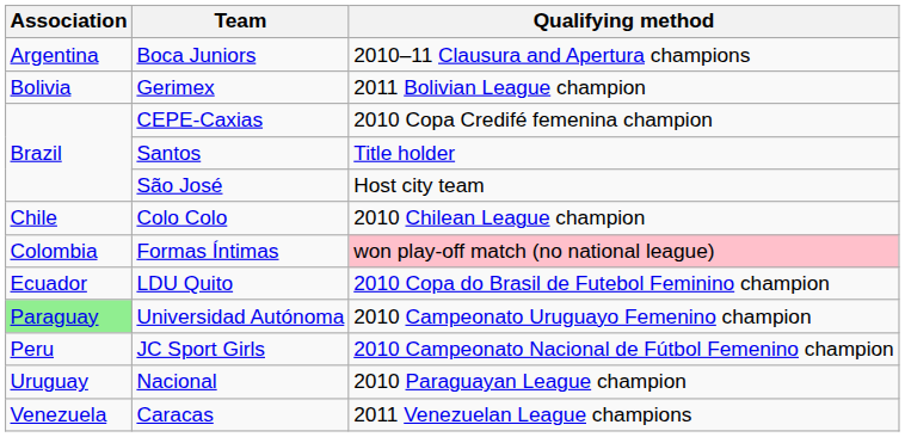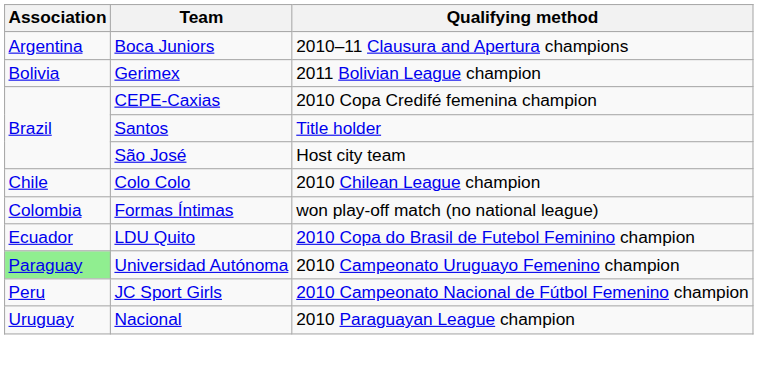 <table class="wikitable">
 <tr>
 <th>Association</th>
 <th>Team</th>
 <th>Qualifying method</th>
 </tr>
 <tr>
 <td> <a href='#'>Argentina</a></td>
 <td><a href='#'>Boca Juniors</a></td>
 <td>2010–11 <a href='#'>Clausura and Apertura</a> champions</td>
 </tr>
 <tr>
 <td> <a href='#'>Bolivia</a></td>
 <td><a href='#'>Gerimex</a></td>
 <td>2011 <a href='#'>Bolivian League</a> champion</td>
 </tr>
 <tr>
 <td rowspan=3> <a href='#'>Brazil</a></td>
 <td><a href='#'>CEPE-Caxias</a></td>
 <td>2010 Copa Credifé femenina champion</td>
 </tr>
 <tr>
 <td><a href='#'>Santos</a></td>
 <td><a href='#'>Title holder</a></td>
 </tr>
 <tr>
 <td><a href='#'>São José</a></td>
 <td>Host city team</td>
 </tr>
 <tr>
 <td> <a href='#'>Chile</a></td>
 <td><a href='#'>Colo Colo</a></td>
 <td>2010 <a href='#'>Chilean League</a> champion</td>
 </tr>
 <tr>
 <td> <a href='#'>Colombia</a></td>
 <td><a href='#'>Formas Íntimas</a></td>
-<td style="background: pink;">won play-off match (no national league)</td>
+<td>won play-off match (no national league)</td>
 </tr>
 <tr>
 <td> <a href='#'>Ecuador</a></td>
 <td><a href='#'>LDU Quito</a></td>
 <td><a href='#'>2010 Copa do Brasil de Futebol Feminino</a> champion</td>
 </tr>
 <tr>
 <td style="background: lightgreen;"> <a href='#'>Paraguay</a></td>
 <td><a href='#'>Universidad Autónoma</a></td>
 <td>2010 <a href='#'>Campeonato Uruguayo Femenino</a> champion</td>
 </tr>
 <tr>
 <td> <a href='#'>Peru</a></td>
 <td><a href='#'>JC Sport Girls</a></td>
 <td><a href='#'>2010 Campeonato Nacional de Fútbol Femenino</a> champion</td>
 </tr>
 <tr>
 <td> <a href='#'>Uruguay</a></td>
 <td><a href='#'>Nacional</a></td>
 <td>2010 <a href='#'>Paraguayan League</a> champion</td>
 </tr>
-<tr>
-<td> <a href='#'>Venezuela</a></td>
-<td><a href='#'>Caracas</a></td>
-<td>2011 <a href='#'>Venezuelan League</a> champions</td>
-</tr>
 </table>
